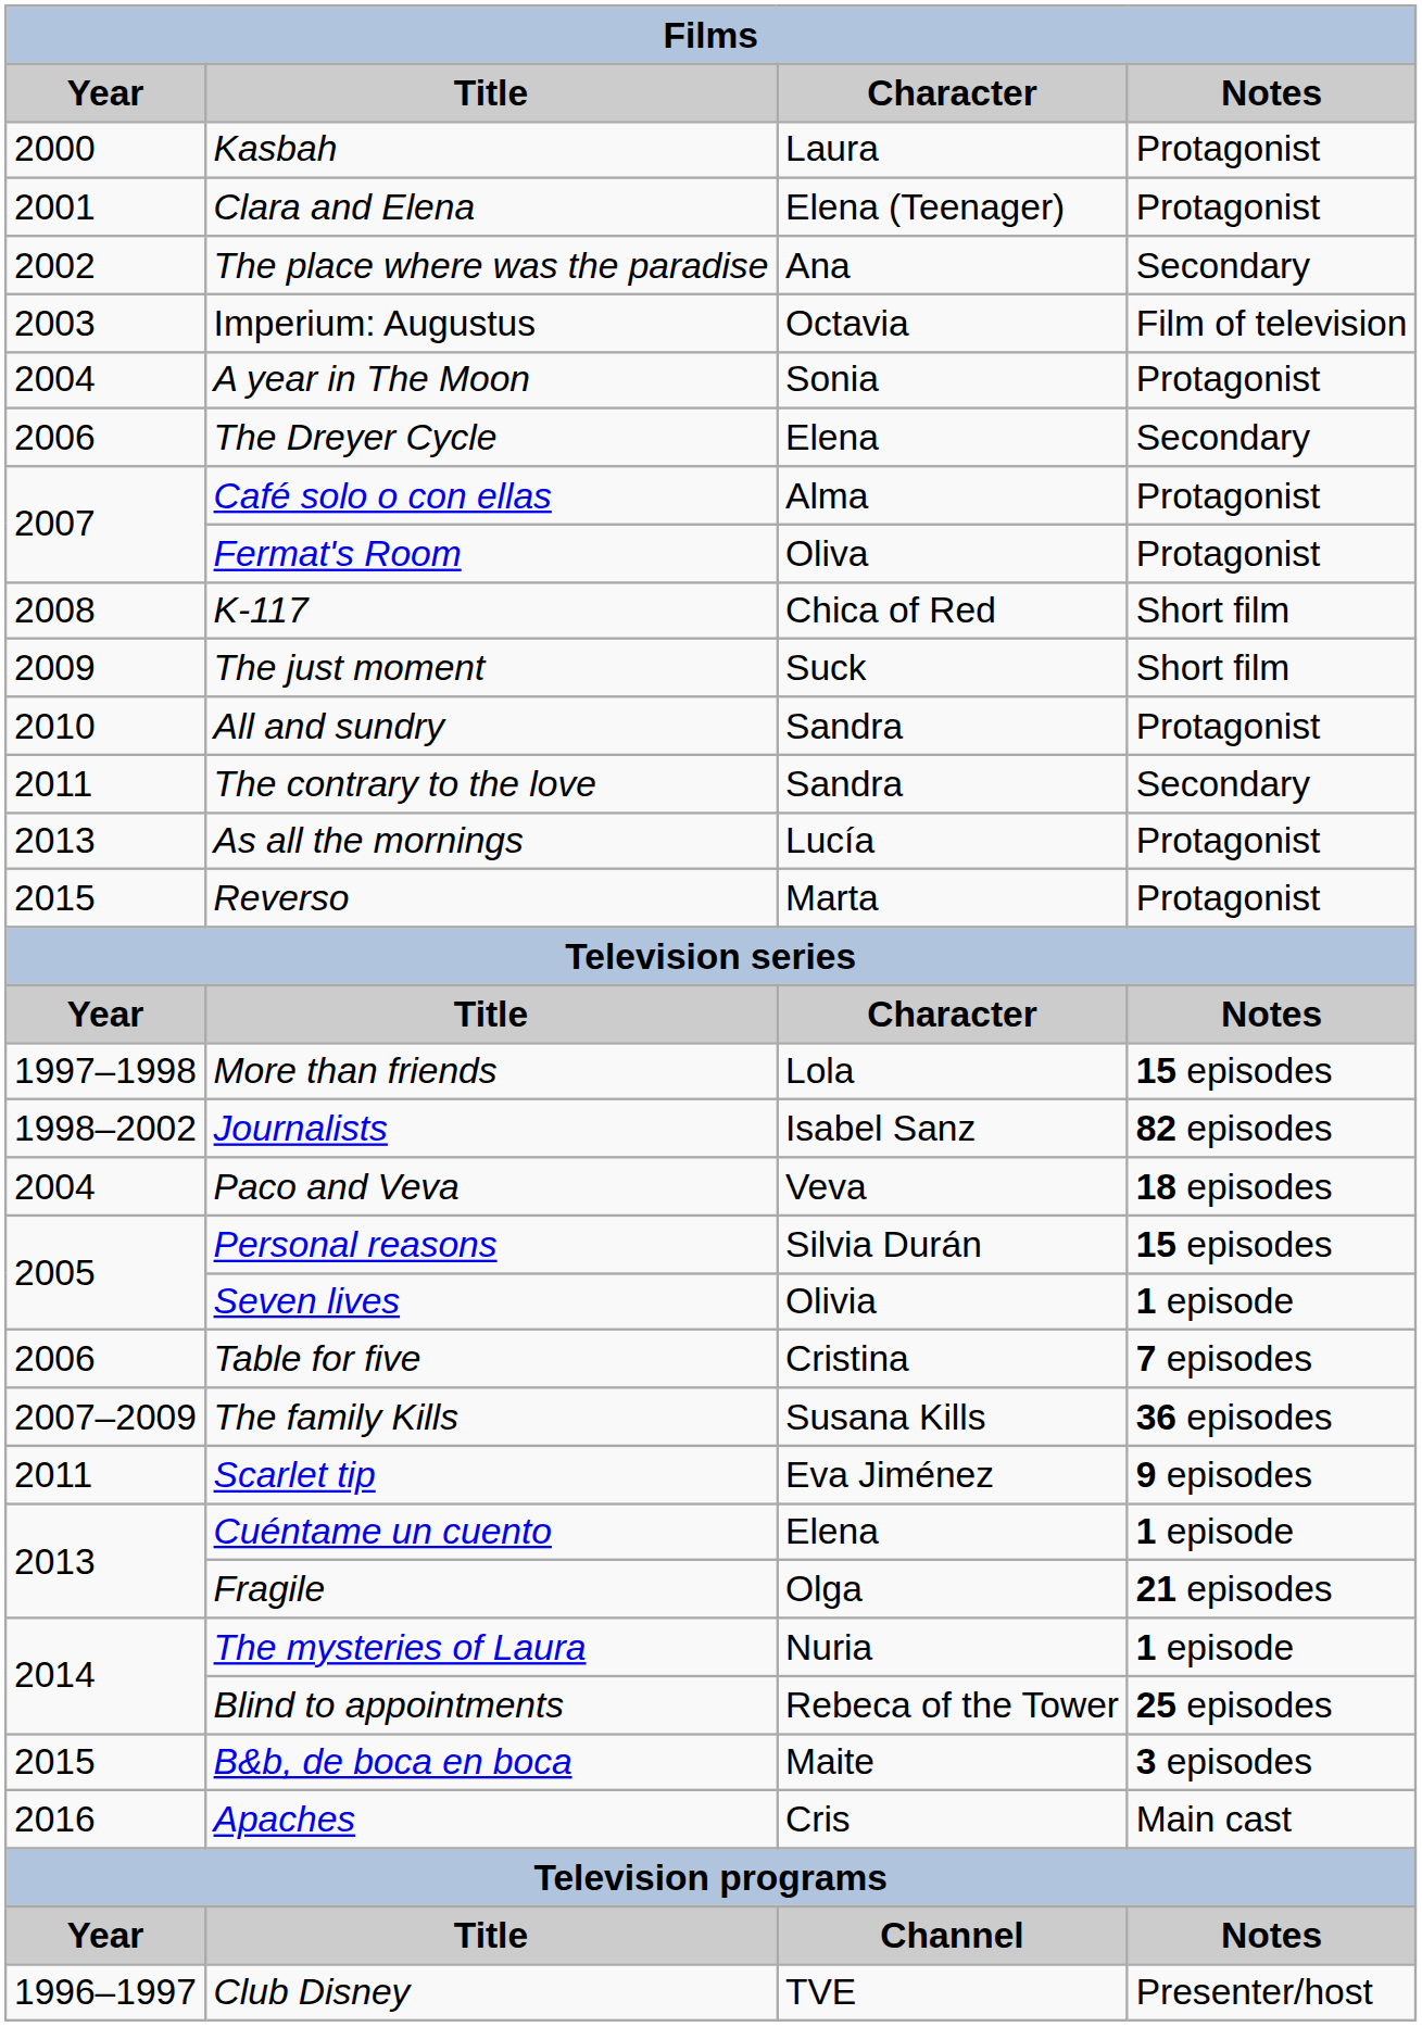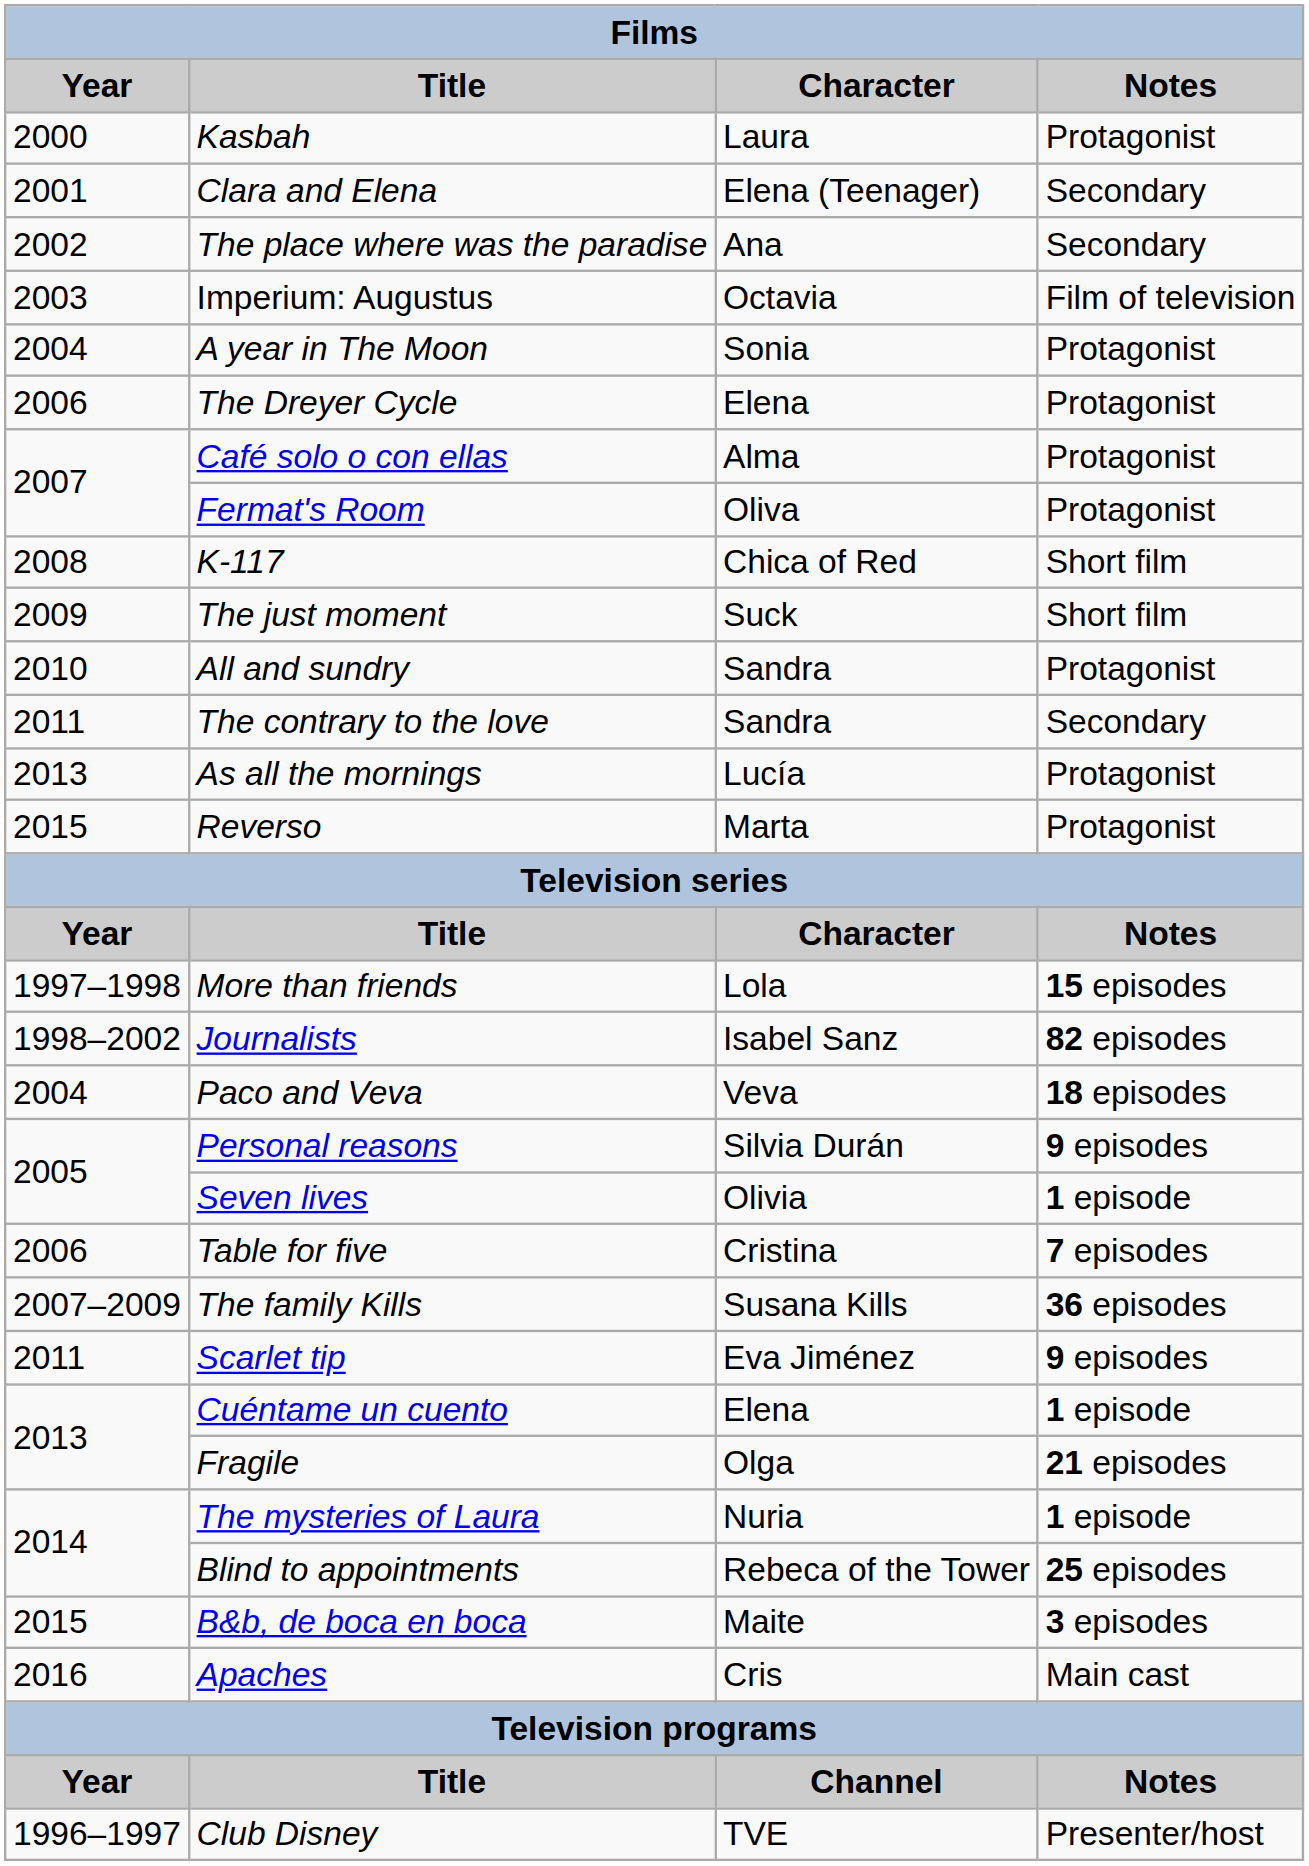 <table class="wikitable" style="font-size:90%;">
 <tr>
 <th colspan="4" style="background: rgb(176, 196, 222) none repeat scroll 0% 0%;">Films</th>
 </tr>
 <tr align="center">
 <th style="background: rgb(204, 204, 204) none repeat scroll 0% 0%;">Year</th>
 <th style="background: rgb(204, 204, 204) none repeat scroll 0% 0%;">Title</th>
 <th style="background: rgb(204, 204, 204) none repeat scroll 0% 0%;">Character</th>
 <th style="background: rgb(204, 204, 204) none repeat scroll 0% 0%;">Notes</th>
 </tr>
 <tr>
 <td>2000</td>
 <td><em>Kasbah</em></td>
 <td>Laura</td>
 <td>Protagonist</td>
 </tr>
 <tr>
 <td>2001</td>
 <td><em>Clara and Elena</em></td>
 <td>Elena (Teenager)</td>
-<td>Protagonist</td>
+<td>Secondary</td>
 </tr>
 <tr>
 <td>2002</td>
 <td><em>The place where was the paradise</em></td>
 <td>Ana</td>
 <td>Secondary</td>
 </tr>
 <tr>
 <td>2003</td>
 <td>Imperium: Augustus</td>
 <td>Octavia</td>
 <td>Film of television</td>
 </tr>
 <tr>
 <td>2004</td>
 <td><em>A year in The Moon</em></td>
 <td>Sonia</td>
 <td>Protagonist</td>
 </tr>
 <tr>
 <td>2006</td>
 <td><em>The Dreyer Cycle</em></td>
 <td>Elena</td>
-<td>Secondary</td>
+<td>Protagonist</td>
 </tr>
 <tr>
 <td rowspan="2">2007</td>
 <td><em><a href='#'>Café solo o con ellas</a></em></td>
 <td>Alma</td>
 <td>Protagonist</td>
 </tr>
 <tr>
 <td><em><a href='#'>Fermat's Room</a></em></td>
 <td>Oliva</td>
 <td>Protagonist</td>
 </tr>
 <tr>
 <td>2008</td>
 <td><em>K-117</em></td>
 <td>Chica of Red</td>
 <td>Short film</td>
 </tr>
 <tr>
 <td>2009</td>
 <td><em>The just moment</em></td>
 <td>Suck</td>
 <td>Short film</td>
 </tr>
 <tr>
 <td>2010</td>
 <td><em>All and sundry</em></td>
 <td>Sandra</td>
 <td>Protagonist</td>
 </tr>
 <tr>
 <td>2011</td>
 <td><em>The contrary to the love</em></td>
 <td>Sandra</td>
 <td>Secondary</td>
 </tr>
 <tr>
 <td>2013</td>
 <td><em>As all the mornings</em></td>
 <td>Lucía</td>
 <td>Protagonist</td>
 </tr>
 <tr>
 <td>2015</td>
 <td><em>Reverso</em></td>
 <td>Marta</td>
 <td>Protagonist</td>
 </tr>
 <tr align="center">
 <th colspan="4" style="background: rgb(176, 196, 222) none repeat scroll 0% 0%;">Television series<br></th>
 </tr>
 <tr align="center">
 <th style="background: rgb(204, 204, 204) none repeat scroll 0% 0%;">Year</th>
 <th style="background: rgb(204, 204, 204) none repeat scroll 0% 0%;">Title</th>
 <th style="background: rgb(204, 204, 204) none repeat scroll 0% 0%;">Character</th>
 <th style="background: rgb(204, 204, 204) none repeat scroll 0% 0%;">Notes</th>
 </tr>
 <tr>
 <td>1997–1998</td>
 <td><em>More than friends</em></td>
 <td>Lola</td>
 <td><strong>15</strong> episodes</td>
 </tr>
 <tr>
 <td>1998–2002</td>
 <td><em><a href='#'>Journalists</a></em></td>
 <td>Isabel Sanz</td>
 <td><strong>82</strong> episodes</td>
 </tr>
 <tr>
 <td>2004</td>
 <td><em>Paco and Veva</em></td>
 <td>Veva</td>
 <td><strong>18</strong> episodes</td>
 </tr>
 <tr>
 <td rowspan="2">2005</td>
 <td><em><a href='#'>Personal reasons</a></em></td>
 <td>Silvia Durán</td>
-<td><strong>15</strong> episodes</td>
+<td><strong>9</strong> episodes</td>
 </tr>
 <tr>
 <td><em><a href='#'>Seven lives</a></em></td>
 <td>Olivia</td>
 <td><strong>1</strong> episode</td>
 </tr>
 <tr>
 <td>2006</td>
 <td><em>Table for five</em></td>
 <td>Cristina</td>
 <td><strong>7</strong> episodes</td>
 </tr>
 <tr>
 <td>2007–2009</td>
 <td><em>The family Kills</em></td>
 <td>Susana Kills</td>
 <td><strong>36</strong> episodes</td>
 </tr>
 <tr>
 <td>2011</td>
 <td><em><a href='#'>Scarlet tip</a></em></td>
 <td>Eva Jiménez</td>
 <td><strong>9</strong> episodes</td>
 </tr>
 <tr>
 <td rowspan="2">2013</td>
 <td><em><a href='#'>Cuéntame un cuento</a></em></td>
 <td>Elena</td>
 <td><strong>1</strong> episode</td>
 </tr>
 <tr>
 <td><em>Fragile</em></td>
 <td>Olga</td>
 <td><strong>21</strong> episodes</td>
 </tr>
 <tr>
 <td rowspan="2">2014</td>
 <td><em><a href='#'>The mysteries of Laura</a></em></td>
 <td>Nuria</td>
 <td><strong>1</strong> episode</td>
 </tr>
 <tr>
 <td><em>Blind to appointments</em></td>
 <td>Rebeca of the Tower</td>
 <td><strong>25</strong> episodes</td>
 </tr>
 <tr>
 <td>2015</td>
 <td><em><a href='#'>B&b, de boca en boca</a></em></td>
 <td>Maite</td>
 <td><strong>3</strong> episodes</td>
 </tr>
 <tr>
 <td>2016</td>
 <td><em><a href='#'>Apaches</a></em></td>
 <td>Cris</td>
 <td>Main cast</td>
 </tr>
 <tr align="center">
 <th colspan="4" style="background: rgb(176, 196, 222) none repeat scroll 0% 0%;">Television programs<br></th>
 </tr>
 <tr align="center">
 <th style="background: rgb(204, 204, 204) none repeat scroll 0% 0%;">Year</th>
 <th style="background: rgb(204, 204, 204) none repeat scroll 0% 0%;">Title</th>
 <th style="background: rgb(204, 204, 204) none repeat scroll 0% 0%;">Channel</th>
 <th style="background: rgb(204, 204, 204) none repeat scroll 0% 0%;">Notes</th>
 </tr>
 <tr>
 <td>1996–1997</td>
 <td><em>Club Disney</em></td>
 <td>TVE</td>
 <td>Presenter/host</td>
 </tr>
 </table>
